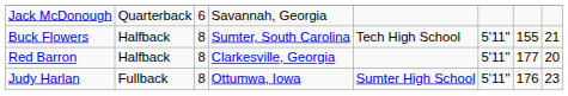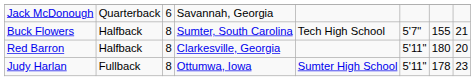 <table class="wikitable">
 <tr>
 </tr>
 <tr>
 <td><a href='#'>Jack McDonough</a></td>
 <td>Quarterback</td>
 <td>6</td>
 <td>Savannah, Georgia</td>
 <td></td>
 <td></td>
 <td></td>
 <td></td>
 </tr>
 <tr>
 <td><a href='#'>Buck Flowers</a></td>
 <td>Halfback</td>
 <td>8</td>
 <td><a href='#'>Sumter, South Carolina</a></td>
 <td>Tech High School</td>
-<td>5'11"</td>
+<td>5'7"</td>
 <td>155</td>
 <td>21</td>
 </tr>
 <tr>
 <td><a href='#'>Red Barron</a></td>
 <td>Halfback</td>
 <td>8</td>
 <td><a href='#'>Clarkesville, Georgia</a></td>
 <td></td>
 <td>5'11"</td>
-<td>177</td>
+<td>180</td>
 <td>20</td>
 </tr>
 <tr>
 <td><a href='#'>Judy Harlan</a></td>
 <td>Fullback</td>
 <td>8</td>
 <td><a href='#'>Ottumwa, Iowa</a></td>
 <td><a href='#'>Sumter High School</a></td>
 <td>5'11"</td>
-<td>176</td>
+<td>178</td>
 <td>23</td>
 </tr>
 </table>
